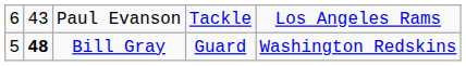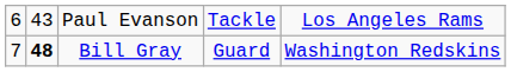 <table class="wikitable" style="text-align:center">
 <tr>
 <td>6</td>
 <td>43</td>
 <td>Paul Evanson</td>
 <td><a href='#'>Tackle</a></td>
 <td><a href='#'>Los Angeles Rams</a></td>
 </tr>
 <tr>
-<td>5</td>
+<td>7</td>
 <td><strong>48</strong></td>
 <td><a href='#'>Bill Gray</a></td>
 <td><a href='#'>Guard</a></td>
 <td><a href='#'>Washington Redskins</a></td>
 </tr>
 </table>
